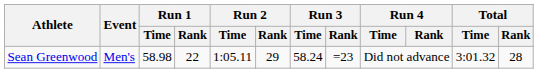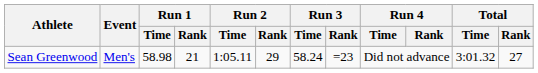 <table class="wikitable" style="font-size:90%">
 <tr>
 <th rowspan="2">Athlete</th>
 <th rowspan="2">Event</th>
 <th colspan="2">Run 1</th>
 <th colspan="2">Run 2</th>
 <th colspan="2">Run 3</th>
 <th colspan="2">Run 4</th>
 <th colspan="2">Total</th>
 </tr>
 <tr style="font-size:95%">
 <th>Time</th>
 <th>Rank</th>
 <th>Time</th>
 <th>Rank</th>
 <th>Time</th>
 <th>Rank</th>
 <th>Time</th>
 <th>Rank</th>
 <th>Time</th>
 <th>Rank</th>
 </tr>
 <tr align=center>
 <td align=left><a href='#'>Sean Greenwood</a></td>
 <td align=left><a href='#'>Men's</a></td>
 <td>58.98</td>
-<td>22</td>
+<td>21</td>
 <td>1:05.11</td>
 <td>29</td>
 <td>58.24</td>
 <td>=23</td>
 <td colspan=2>Did not advance</td>
 <td>3:01.32</td>
-<td>28</td>
+<td>27</td>
 </tr>
 </table>
